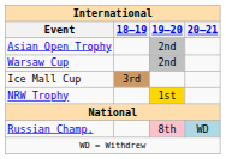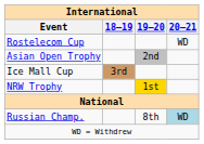 <table class="wikitable" style="text-align:center">
 <tr>
 <th style="background-color: #ffdead; " colspan=4 align=center>International</th>
 </tr>
 <tr>
 <th>Event</th>
 <th><a href='#'>18–19</a></th>
 <th><a href='#'>19–20</a></th>
 <th><a href='#'>20–21</a></th>
 </tr>
 <tr>
-<td align=left> <a href='#'>Asian Open Trophy</a></td>
+<td align=left> <a href='#'>Rostelecom Cup</a></td>
 <td></td>
-<td bgcolor=silver>2nd</td>
 <td></td>
+<td>WD</td>
 </tr>
 <tr>
-<td align=left> <a href='#'>Warsaw Cup</a></td>
+<td align=left> <a href='#'>Asian Open Trophy</a></td>
 <td></td>
 <td bgcolor=silver>2nd</td>
 <td></td>
 </tr>
 <tr>
 <td align=left>Ice Mall Cup</td>
 <td bgcolor=cc9966>3rd</td>
 <td></td>
 <td></td>
 </tr>
 <tr>
 <td align=left><a href='#'>NRW Trophy</a></td>
 <td></td>
 <td bgcolor=gold>1st</td>
 <td></td>
 </tr>
 <tr>
 <th style="background-color: #ffdead; " colspan=4 align=center>National</th>
 </tr>
 <tr>
 <td align=left><a href='#'>Russian Champ.</a></td>
 <td></td>
-<td style="background: pink;">8th</td>
+<td>8th</td>
 <td style="background: lightblue;">WD</td>
 </tr>
 <tr>
 <td colspan=4><small> WD = Withdrew</small></td>
 </tr>
 </table>
